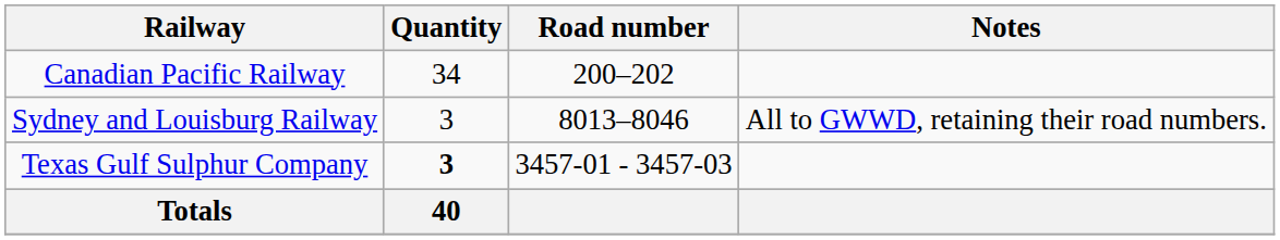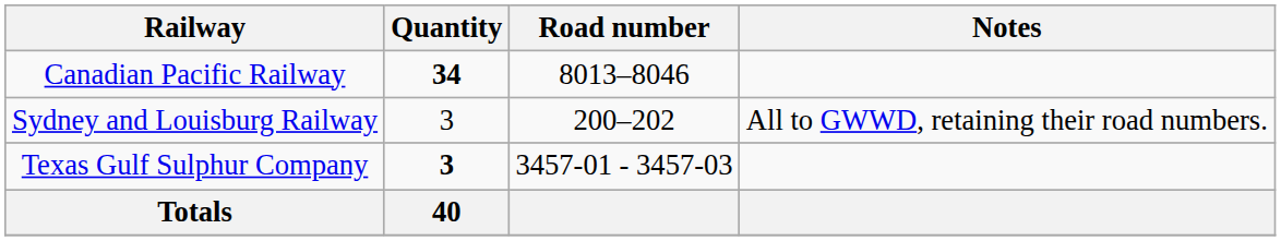 <table class="wikitable" style="text-align:center">
 <tr>
 <th>Railway</th>
 <th>Quantity</th>
 <th>Road number</th>
 <th>Notes</th>
 </tr>
 <tr>
 <td><a href='#'>Canadian Pacific Railway</a></td>
-<td>34</td>
-<td>200–202</td>
+<td><strong>34</strong></td>
+<td>8013–8046</td>
 <td></td>
 </tr>
 <tr>
 <td><a href='#'>Sydney and Louisburg Railway</a></td>
 <td>3</td>
-<td>8013–8046</td>
+<td>200–202</td>
 <td>All to <a href='#'>GWWD</a>, retaining their road numbers.</td>
 </tr>
 <tr>
 <td><a href='#'>Texas Gulf Sulphur Company</a></td>
 <td><strong>3</strong></td>
 <td>3457-01 - 3457-03</td>
 <td></td>
 </tr>
 <tr>
 <th>Totals</th>
 <th>40</th>
 <th></th>
 <th></th>
 </tr>
 <tr>
 </tr>
 </table>
